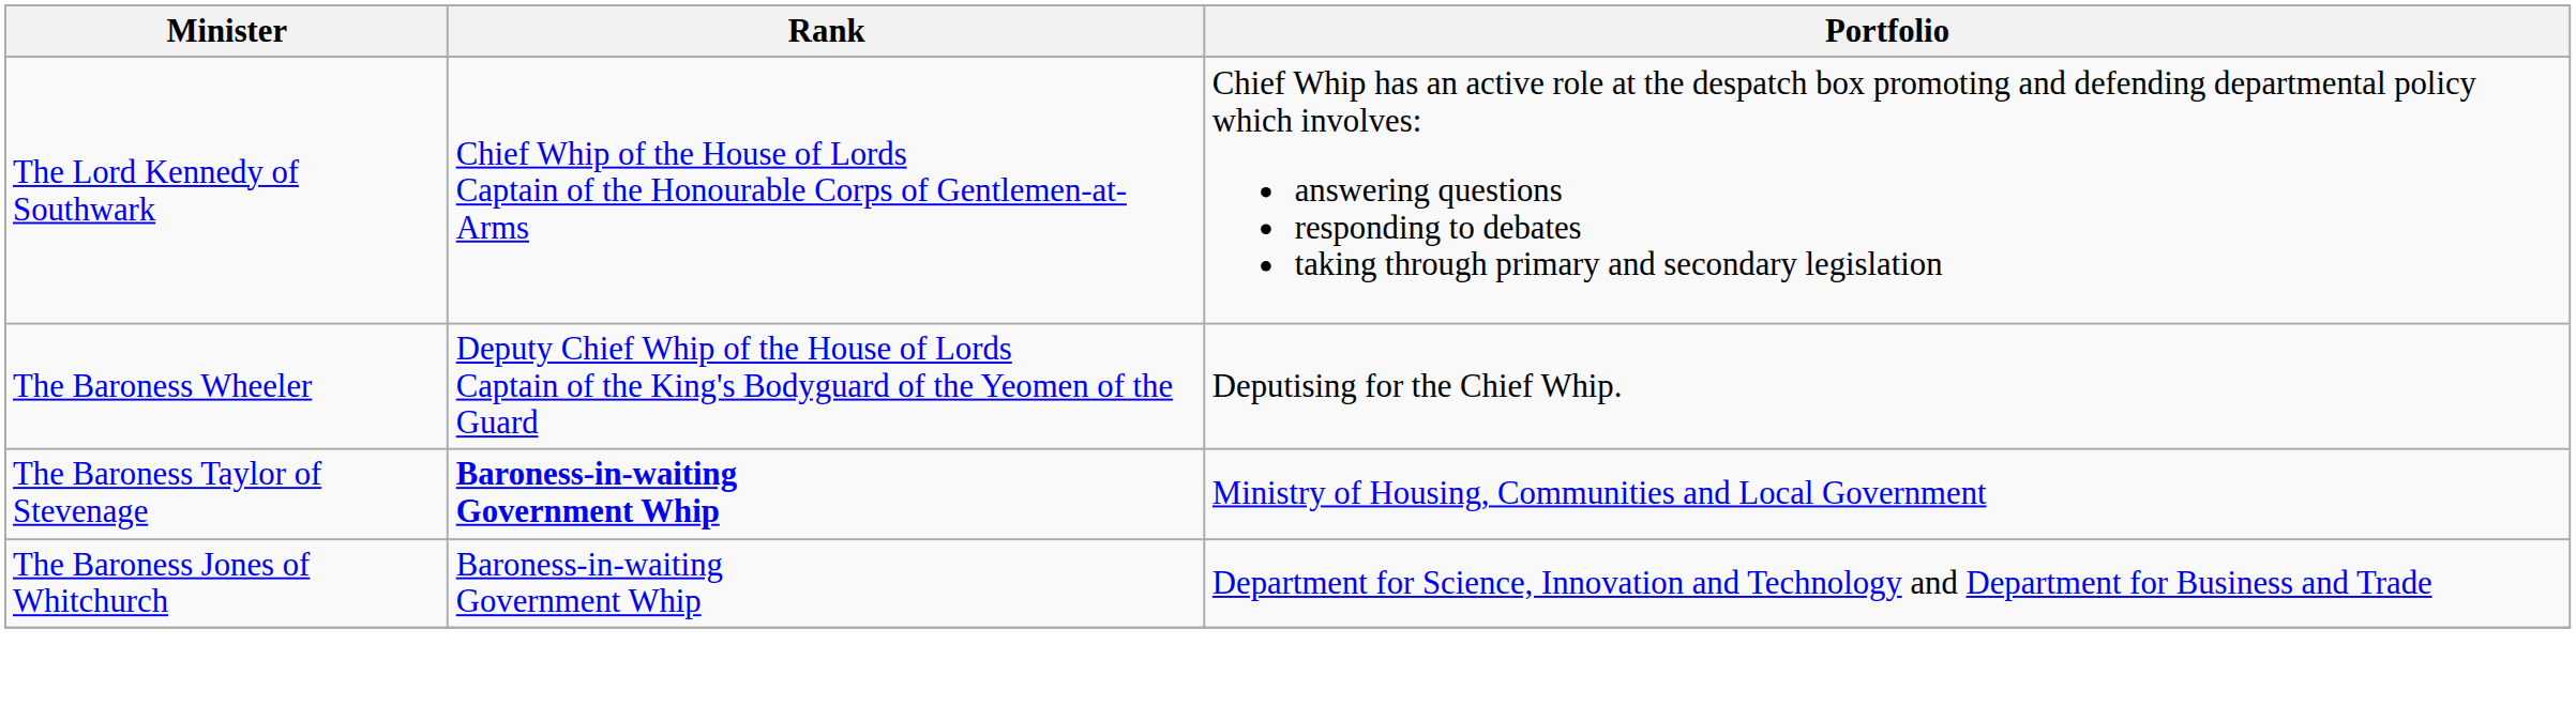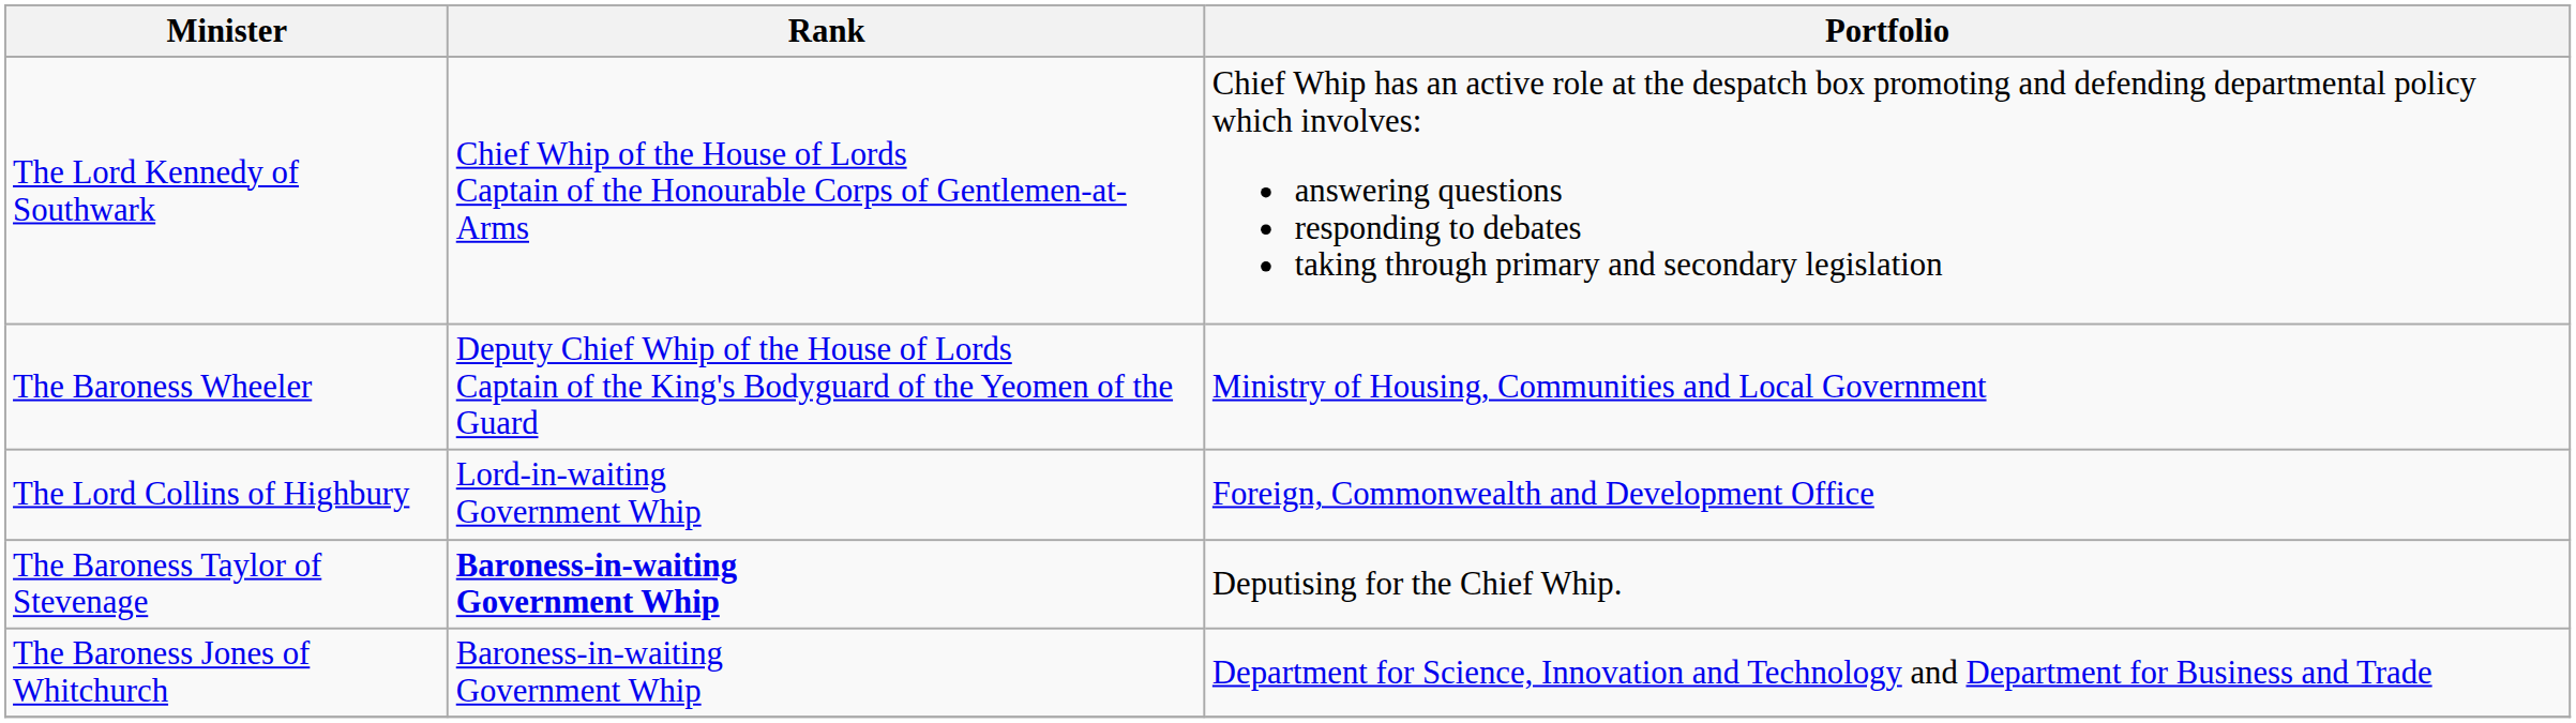 <table class=wikitable>
 <tr>
 <th>Minister</th>
 <th>Rank</th>
 <th>Portfolio</th>
 </tr>
 <tr>
 <td> <a href='#'>The Lord Kennedy of Southwark</a></td>
 <td><a href='#'>Chief Whip of the House of Lords<br>Captain of the Honourable Corps of Gentlemen-at-Arms</a></td>
 <td>Chief Whip has an active role at the despatch box promoting and defending departmental policy which involves:<br><ul><li>answering questions</li><li>responding to debates</li><li>taking through primary and secondary legislation</li></ul></td>
 </tr>
 <tr>
 <td> <a href='#'>The Baroness Wheeler</a></td>
 <td><a href='#'>Deputy Chief Whip of the House of Lords <br> Captain of the King's Bodyguard of the Yeomen of the Guard</a></td>
-<td>Deputising for the Chief Whip.</td>
+<td><a href='#'>Ministry of Housing, Communities and Local Government</a></td>
+</tr>
+<tr>
+<td> <a href='#'>The Lord Collins of Highbury</a></td>
+<td><a href='#'>Lord-in-waiting</a><br><a href='#'>Government Whip</a></td>
+<td><a href='#'>Foreign, Commonwealth and Development Office</a></td>
 </tr>
 <tr>
 <td> <a href='#'>The Baroness Taylor of Stevenage</a> </td>
 <td><strong><a href='#'>Baroness-in-waiting</a><br><a href='#'>Government Whip</a></strong></td>
-<td><a href='#'>Ministry of Housing, Communities and Local Government</a></td>
+<td>Deputising for the Chief Whip.</td>
 </tr>
 <tr>
 <td> <a href='#'>The Baroness Jones of Whitchurch</a></td>
 <td><a href='#'>Baroness-in-waiting</a><br><a href='#'>Government Whip</a></td>
 <td><a href='#'>Department for Science, Innovation and Technology</a> and <a href='#'>Department for Business and Trade</a></td>
 </tr>
 <tr>
 </tr>
 </table>
